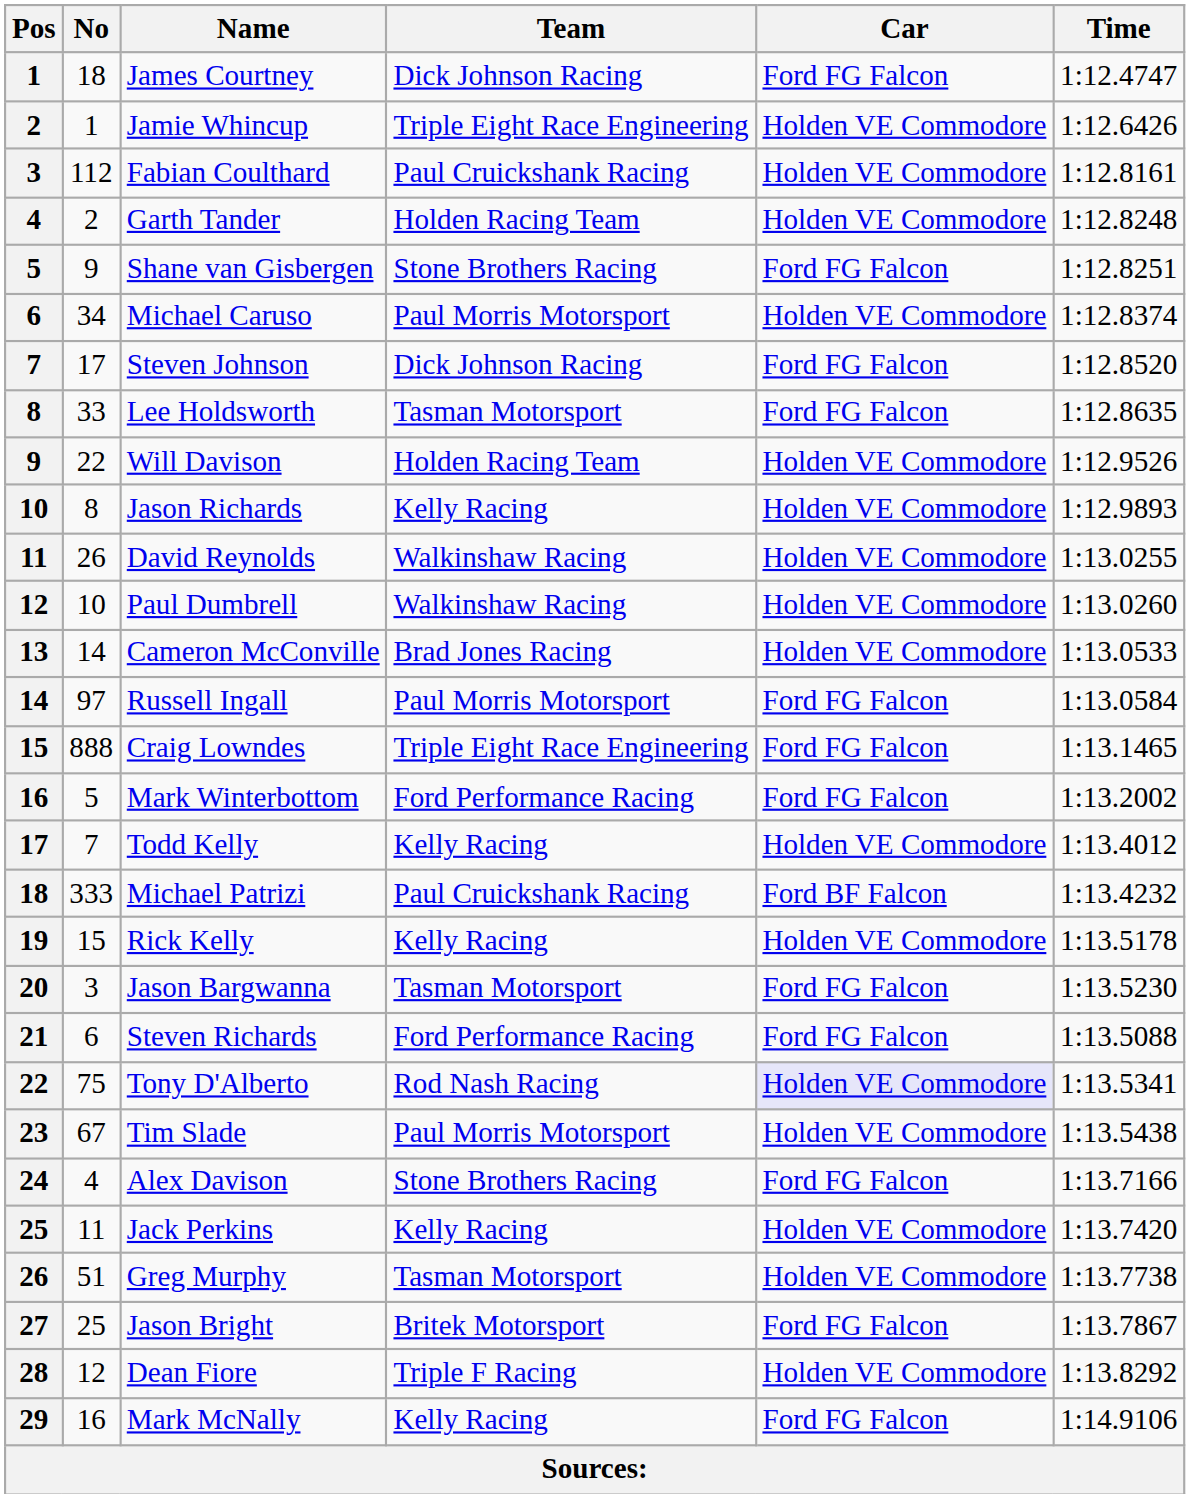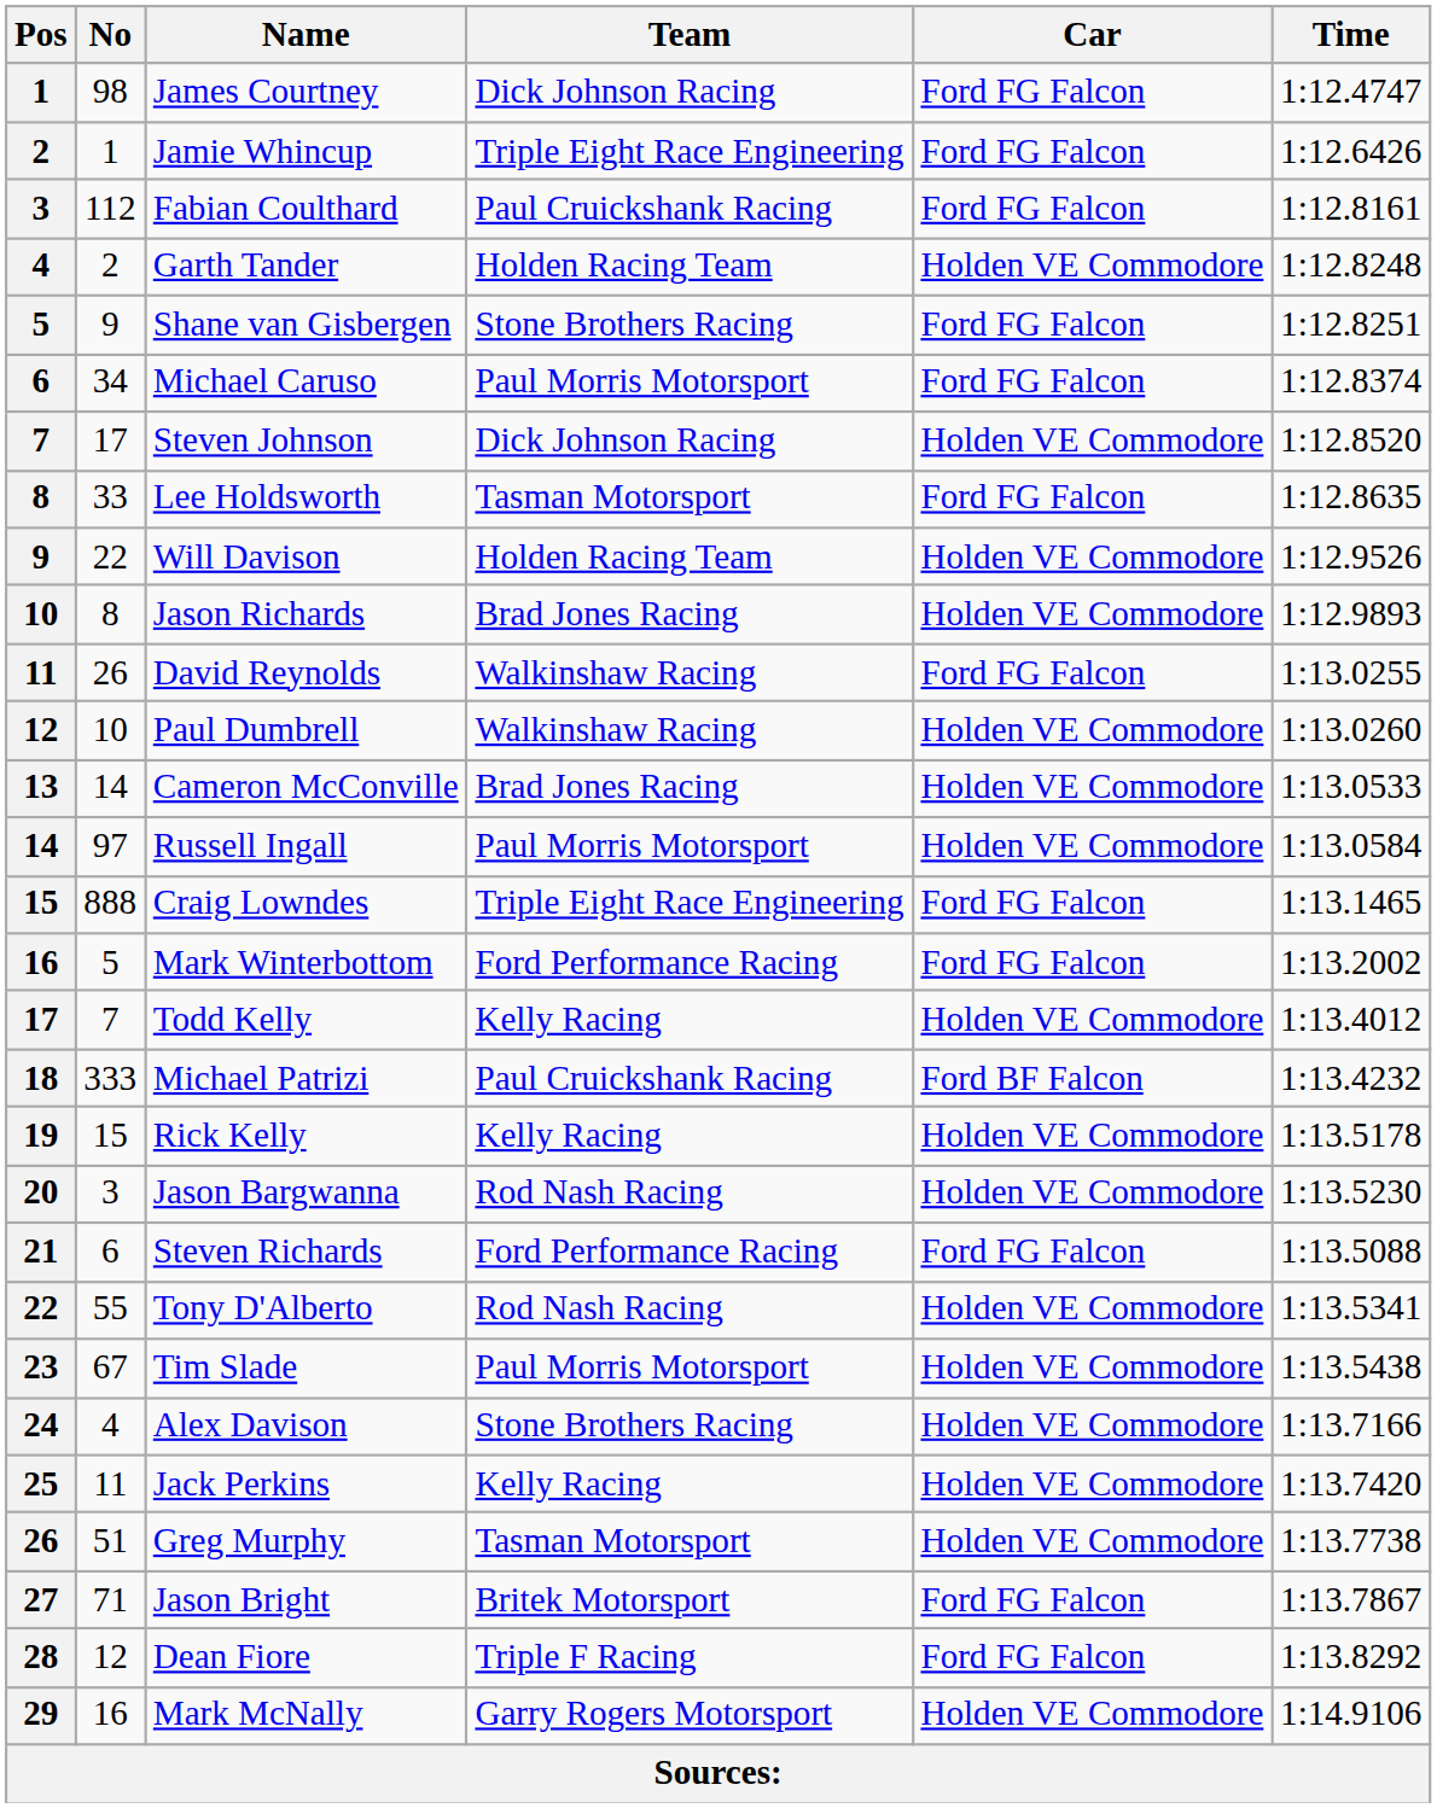 <table class="wikitable" style="font-size: 85%;">
 <tr>
 <th>Pos</th>
 <th>No</th>
 <th>Name</th>
 <th>Team</th>
 <th>Car</th>
 <th>Time</th>
 </tr>
 <tr>
 <th>1</th>
-<td align="center">18</td>
+<td align="center">98</td>
 <td> <a href='#'>James Courtney</a></td>
 <td><a href='#'>Dick Johnson Racing</a></td>
 <td><a href='#'>Ford FG Falcon</a></td>
 <td>1:12.4747</td>
 </tr>
 <tr>
 <th>2</th>
 <td align="center">1</td>
 <td> <a href='#'>Jamie Whincup</a></td>
 <td><a href='#'>Triple Eight Race Engineering</a></td>
-<td><a href='#'>Holden VE Commodore</a></td>
+<td><a href='#'>Ford FG Falcon</a></td>
 <td>1:12.6426</td>
 </tr>
 <tr>
 <th>3</th>
 <td align="center">112</td>
 <td> <a href='#'>Fabian Coulthard</a></td>
 <td><a href='#'>Paul Cruickshank Racing</a></td>
-<td><a href='#'>Holden VE Commodore</a></td>
+<td><a href='#'>Ford FG Falcon</a></td>
 <td>1:12.8161</td>
 </tr>
 <tr>
 <th>4</th>
 <td align="center">2</td>
 <td> <a href='#'>Garth Tander</a></td>
 <td><a href='#'>Holden Racing Team</a></td>
 <td><a href='#'>Holden VE Commodore</a></td>
 <td>1:12.8248</td>
 </tr>
 <tr>
 <th>5</th>
 <td align="center">9</td>
 <td> <a href='#'>Shane van Gisbergen</a></td>
 <td><a href='#'>Stone Brothers Racing</a></td>
 <td><a href='#'>Ford FG Falcon</a></td>
 <td>1:12.8251</td>
 </tr>
 <tr>
 <th>6</th>
 <td align="center">34</td>
 <td> <a href='#'>Michael Caruso</a></td>
 <td><a href='#'>Paul Morris Motorsport</a></td>
-<td><a href='#'>Holden VE Commodore</a></td>
+<td><a href='#'>Ford FG Falcon</a></td>
 <td>1:12.8374</td>
 </tr>
 <tr>
 <th>7</th>
 <td align="center">17</td>
 <td> <a href='#'>Steven Johnson</a></td>
 <td><a href='#'>Dick Johnson Racing</a></td>
-<td><a href='#'>Ford FG Falcon</a></td>
+<td><a href='#'>Holden VE Commodore</a></td>
 <td>1:12.8520</td>
 </tr>
 <tr>
 <th>8</th>
 <td align="center">33</td>
 <td> <a href='#'>Lee Holdsworth</a></td>
 <td><a href='#'>Tasman Motorsport</a></td>
 <td><a href='#'>Ford FG Falcon</a></td>
 <td>1:12.8635</td>
 </tr>
 <tr>
 <th>9</th>
 <td align="center">22</td>
 <td> <a href='#'>Will Davison</a></td>
 <td><a href='#'>Holden Racing Team</a></td>
 <td><a href='#'>Holden VE Commodore</a></td>
 <td>1:12.9526</td>
 </tr>
 <tr>
 <th>10</th>
 <td align="center">8</td>
 <td> <a href='#'>Jason Richards</a></td>
-<td><a href='#'>Kelly Racing</a></td>
+<td><a href='#'>Brad Jones Racing</a></td>
 <td><a href='#'>Holden VE Commodore</a></td>
 <td>1:12.9893</td>
 </tr>
 <tr>
 <th>11</th>
 <td align="center">26</td>
 <td> <a href='#'>David Reynolds</a></td>
 <td><a href='#'>Walkinshaw Racing</a></td>
-<td><a href='#'>Holden VE Commodore</a></td>
+<td><a href='#'>Ford FG Falcon</a></td>
 <td>1:13.0255</td>
 </tr>
 <tr>
 <th>12</th>
 <td align="center">10</td>
 <td> <a href='#'>Paul Dumbrell</a></td>
 <td><a href='#'>Walkinshaw Racing</a></td>
 <td><a href='#'>Holden VE Commodore</a></td>
 <td>1:13.0260</td>
 </tr>
 <tr>
 <th>13</th>
 <td align="center">14</td>
 <td> <a href='#'>Cameron McConville</a></td>
 <td><a href='#'>Brad Jones Racing</a></td>
 <td><a href='#'>Holden VE Commodore</a></td>
 <td>1:13.0533</td>
 </tr>
 <tr>
 <th>14</th>
 <td align="center">97</td>
 <td> <a href='#'>Russell Ingall</a></td>
 <td><a href='#'>Paul Morris Motorsport</a></td>
-<td><a href='#'>Ford FG Falcon</a></td>
+<td><a href='#'>Holden VE Commodore</a></td>
 <td>1:13.0584</td>
 </tr>
 <tr>
 <th>15</th>
 <td align="center">888</td>
 <td> <a href='#'>Craig Lowndes</a></td>
 <td><a href='#'>Triple Eight Race Engineering</a></td>
 <td><a href='#'>Ford FG Falcon</a></td>
 <td>1:13.1465</td>
 </tr>
 <tr>
 <th>16</th>
 <td align="center">5</td>
 <td> <a href='#'>Mark Winterbottom</a></td>
 <td><a href='#'>Ford Performance Racing</a></td>
 <td><a href='#'>Ford FG Falcon</a></td>
 <td>1:13.2002</td>
 </tr>
 <tr>
 <th>17</th>
 <td align="center">7</td>
 <td> <a href='#'>Todd Kelly</a></td>
 <td><a href='#'>Kelly Racing</a></td>
 <td><a href='#'>Holden VE Commodore</a></td>
 <td>1:13.4012</td>
 </tr>
 <tr>
 <th>18</th>
 <td align="center">333</td>
 <td> <a href='#'>Michael Patrizi</a></td>
 <td><a href='#'>Paul Cruickshank Racing</a></td>
 <td><a href='#'>Ford BF Falcon</a></td>
 <td>1:13.4232</td>
 </tr>
 <tr>
 <th>19</th>
 <td align="center">15</td>
 <td> <a href='#'>Rick Kelly</a></td>
 <td><a href='#'>Kelly Racing</a></td>
 <td><a href='#'>Holden VE Commodore</a></td>
 <td>1:13.5178</td>
 </tr>
 <tr>
 <th>20</th>
 <td align="center">3</td>
 <td> <a href='#'>Jason Bargwanna</a></td>
-<td><a href='#'>Tasman Motorsport</a></td>
-<td><a href='#'>Ford FG Falcon</a></td>
+<td><a href='#'>Rod Nash Racing</a></td>
+<td><a href='#'>Holden VE Commodore</a></td>
 <td>1:13.5230</td>
 </tr>
 <tr>
 <th>21</th>
 <td align="center">6</td>
 <td> <a href='#'>Steven Richards</a></td>
 <td><a href='#'>Ford Performance Racing</a></td>
 <td><a href='#'>Ford FG Falcon</a></td>
 <td>1:13.5088</td>
 </tr>
 <tr>
 <th>22</th>
-<td align="center">75</td>
+<td align="center">55</td>
 <td> <a href='#'>Tony D'Alberto</a></td>
 <td><a href='#'>Rod Nash Racing</a></td>
-<td style="background: lavender;"><a href='#'>Holden VE Commodore</a></td>
+<td><a href='#'>Holden VE Commodore</a></td>
 <td>1:13.5341</td>
 </tr>
 <tr>
 <th>23</th>
 <td align="center">67</td>
 <td> <a href='#'>Tim Slade</a></td>
 <td><a href='#'>Paul Morris Motorsport</a></td>
 <td><a href='#'>Holden VE Commodore</a></td>
 <td>1:13.5438</td>
 </tr>
 <tr>
 <th>24</th>
 <td align="center">4</td>
 <td> <a href='#'>Alex Davison</a></td>
 <td><a href='#'>Stone Brothers Racing</a></td>
-<td><a href='#'>Ford FG Falcon</a></td>
+<td><a href='#'>Holden VE Commodore</a></td>
 <td>1:13.7166</td>
 </tr>
 <tr>
 <th>25</th>
 <td align="center">11</td>
 <td> <a href='#'>Jack Perkins</a></td>
 <td><a href='#'>Kelly Racing</a></td>
 <td><a href='#'>Holden VE Commodore</a></td>
 <td>1:13.7420</td>
 </tr>
 <tr>
 <th>26</th>
 <td align="center">51</td>
 <td> <a href='#'>Greg Murphy</a></td>
 <td><a href='#'>Tasman Motorsport</a></td>
 <td><a href='#'>Holden VE Commodore</a></td>
 <td>1:13.7738</td>
 </tr>
 <tr>
 <th>27</th>
-<td align="center">25</td>
+<td align="center">71</td>
 <td> <a href='#'>Jason Bright</a></td>
 <td><a href='#'>Britek Motorsport</a></td>
 <td><a href='#'>Ford FG Falcon</a></td>
 <td>1:13.7867</td>
 </tr>
 <tr>
 <th>28</th>
 <td align="center">12</td>
 <td> <a href='#'>Dean Fiore</a></td>
 <td><a href='#'>Triple F Racing</a></td>
-<td><a href='#'>Holden VE Commodore</a></td>
+<td><a href='#'>Ford FG Falcon</a></td>
 <td>1:13.8292</td>
 </tr>
 <tr>
 <th>29</th>
 <td align="center">16</td>
 <td> <a href='#'>Mark McNally</a></td>
-<td><a href='#'>Kelly Racing</a></td>
-<td><a href='#'>Ford FG Falcon</a></td>
+<td><a href='#'>Garry Rogers Motorsport</a></td>
+<td><a href='#'>Holden VE Commodore</a></td>
 <td>1:14.9106</td>
 </tr>
 <tr>
 <th colspan="6">Sources:</th>
 </tr>
 </table>
